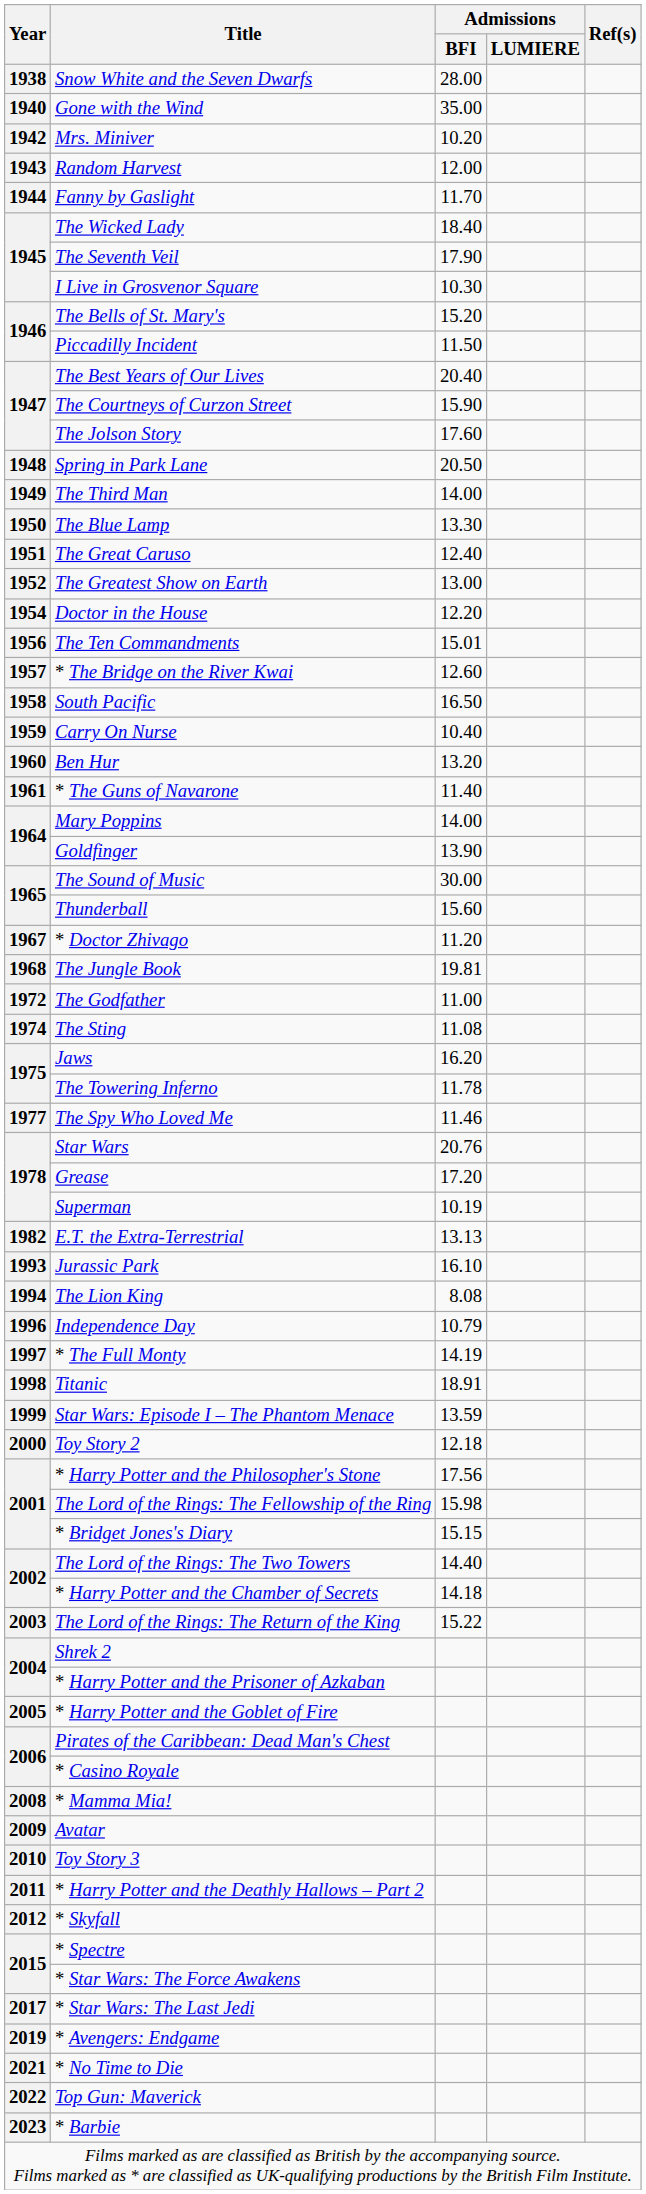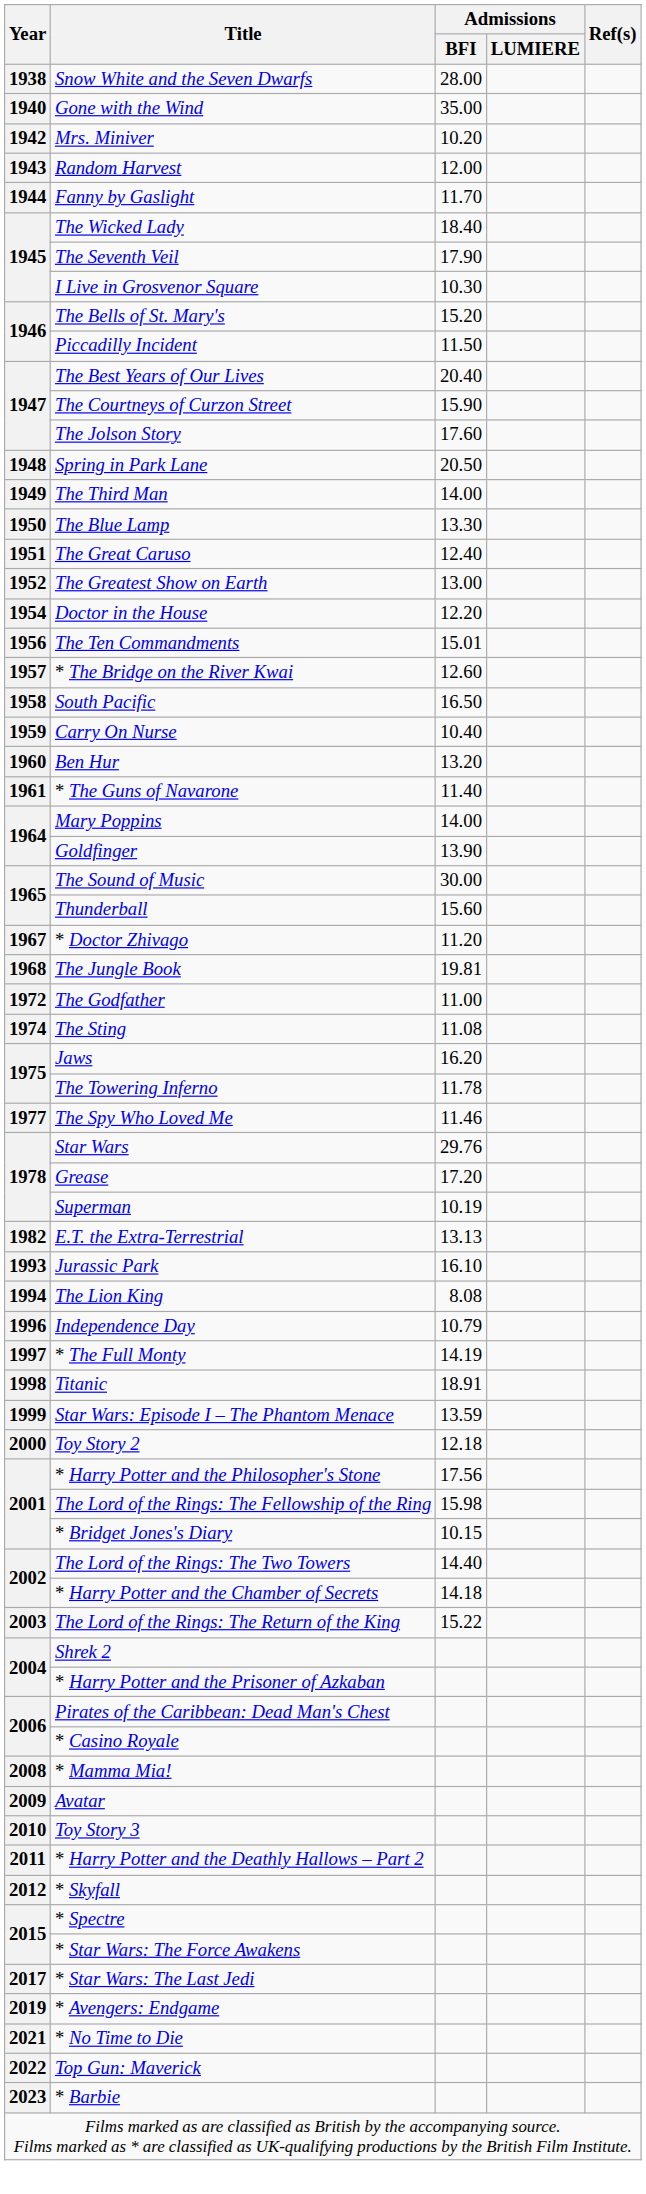 <table class="wikitable sortable plainrowheaders">
 <tr>
 <th scope="col" rowspan="2">Year</th>
 <th scope="col" rowspan="2">Title</th>
 <th colspan="2">Admissions </th>
 <th scope="col" rowspan="2" class="unsortable">Ref(s)</th>
 </tr>
 <tr>
 <th scope="col">BFI</th>
 <th scope="col">LUMIERE</th>
 </tr>
 <tr>
 <th scope="row">1938</th>
 <td> <em><a href='#'>Snow White and the Seven Dwarfs</a></em></td>
 <td align="right">28.00</td>
 <td align="right"></td>
 <td style="text-align:center;"></td>
 </tr>
 <tr>
 <th scope="row">1940</th>
 <td> <em><a href='#'>Gone with the Wind</a></em></td>
 <td align="right">35.00</td>
 <td></td>
 <td style="text-align:center;"></td>
 </tr>
 <tr>
 <th scope="row">1942</th>
 <td> <em><a href='#'>Mrs. Miniver</a></em></td>
 <td align="right">10.20</td>
 <td></td>
 <td style="text-align:center;"></td>
 </tr>
 <tr>
 <th scope="row">1943</th>
 <td scope="row"> <em><a href='#'>Random Harvest</a></em></td>
 <td align="right">12.00</td>
 <td></td>
 <td style="text-align:center;"></td>
 </tr>
 <tr>
 <th scope="row">1944</th>
 <td scope="row"> <em><a href='#'>Fanny by Gaslight</a></em></td>
 <td align="right">11.70</td>
 <td></td>
 <td style="text-align:center;"></td>
 </tr>
 <tr>
 <th scope="row" rowspan="3">1945</th>
 <td> <em><a href='#'>The Wicked Lady</a></em></td>
 <td align="right">18.40</td>
 <td></td>
 <td style="text-align:center;"></td>
 </tr>
 <tr>
 <td> <em><a href='#'>The Seventh Veil</a></em></td>
 <td align="right">17.90</td>
 <td></td>
 <td style="text-align:center;"></td>
 </tr>
 <tr>
 <td> <em><a href='#'>I Live in Grosvenor Square</a></em></td>
 <td align="right">10.30</td>
 <td></td>
 <td style="text-align:center;"></td>
 </tr>
 <tr>
 <th scope="row" rowspan="2">1946</th>
 <td> <em><a href='#'>The Bells of St. Mary's</a></em></td>
 <td align="right">15.20</td>
 <td></td>
 <td style="text-align:center;"></td>
 </tr>
 <tr>
 <td> <em><a href='#'>Piccadilly Incident</a></em></td>
 <td align="right">11.50</td>
 <td></td>
 <td style="text-align:center;"></td>
 </tr>
 <tr>
 <th scope="row" rowspan="3">1947</th>
 <td> <em><a href='#'>The Best Years of Our Lives</a></em></td>
 <td align="right">20.40</td>
 <td></td>
 <td style="text-align:center;"></td>
 </tr>
 <tr>
 <td> <em><a href='#'>The Courtneys of Curzon Street</a></em></td>
 <td align="right">15.90</td>
 <td></td>
 <td style="text-align:center;"></td>
 </tr>
 <tr>
 <td> <em><a href='#'>The Jolson Story</a></em></td>
 <td align="right">17.60</td>
 <td></td>
 <td style="text-align:center;"></td>
 </tr>
 <tr>
 <th scope="row">1948</th>
 <td> <em><a href='#'>Spring in Park Lane</a></em></td>
 <td align="right">20.50</td>
 <td></td>
 <td style="text-align:center;"></td>
 </tr>
 <tr>
 <th scope="row">1949</th>
 <td> <em><a href='#'>The Third Man</a></em></td>
 <td align="right">14.00</td>
 <td></td>
 <td style="text-align:center;"></td>
 </tr>
 <tr>
 <th scope="row">1950</th>
 <td> <em><a href='#'>The Blue Lamp</a></em></td>
 <td align="right">13.30</td>
 <td></td>
 <td style="text-align:center;"></td>
 </tr>
 <tr>
 <th scope="row">1951</th>
 <td> <em><a href='#'>The Great Caruso</a></em></td>
 <td align="right">12.40</td>
 <td></td>
 <td style="text-align:center;"></td>
 </tr>
 <tr>
 <th scope="row">1952</th>
 <td> <em><a href='#'>The Greatest Show on Earth</a></em></td>
 <td align="right">13.00</td>
 <td></td>
 <td style="text-align:center;"></td>
 </tr>
 <tr>
 <th scope="row">1954</th>
 <td> <em><a href='#'>Doctor in the House</a></em></td>
 <td align="right">12.20</td>
 <td></td>
 <td style="text-align:center;"></td>
 </tr>
 <tr>
 <th scope="row">1956</th>
 <td> <em><a href='#'>The Ten Commandments</a></em></td>
 <td align="right">15.01</td>
 <td></td>
 <td style="text-align:center;"></td>
 </tr>
 <tr>
 <th scope="row">1957</th>
 <td>* <em><a href='#'>The Bridge on the River Kwai</a></em></td>
 <td align="right">12.60</td>
 <td></td>
 <td style="text-align:center;"></td>
 </tr>
 <tr>
 <th scope="row">1958</th>
 <td> <em><a href='#'>South Pacific</a></em></td>
 <td align="right">16.50</td>
 <td></td>
 <td style="text-align:center;"></td>
 </tr>
 <tr>
 <th scope="row">1959</th>
 <td> <em><a href='#'>Carry On Nurse</a></em></td>
 <td align="right">10.40</td>
 <td></td>
 <td style="text-align:center;"></td>
 </tr>
 <tr>
 <th scope="row">1960</th>
 <td> <em><a href='#'>Ben Hur</a></em></td>
 <td align="right">13.20</td>
 <td></td>
 <td style="text-align:center;"></td>
 </tr>
 <tr>
 <th scope="row">1961</th>
 <td>* <em><a href='#'>The Guns of Navarone</a></em></td>
 <td align="right">11.40</td>
 <td></td>
 <td style="text-align:center;"></td>
 </tr>
 <tr>
 <th scope="row" rowspan="2">1964</th>
 <td> <em><a href='#'>Mary Poppins</a></em></td>
 <td align="right">14.00</td>
 <td></td>
 <td style="text-align:center;"></td>
 </tr>
 <tr>
 <td> <em><a href='#'>Goldfinger</a></em></td>
 <td align="right">13.90</td>
 <td></td>
 <td style="text-align:center;"></td>
 </tr>
 <tr>
 <th scope="row" rowspan="2">1965</th>
 <td> <em><a href='#'>The Sound of Music</a></em></td>
 <td align="right">30.00</td>
 <td></td>
 <td style="text-align:center;"></td>
 </tr>
 <tr>
 <td> <em><a href='#'>Thunderball</a></em></td>
 <td align="right">15.60</td>
 <td></td>
 <td style="text-align:center;"></td>
 </tr>
 <tr>
 <th scope="row">1967</th>
 <td>* <em><a href='#'>Doctor Zhivago</a></em></td>
 <td align="right">11.20</td>
 <td></td>
 <td style="text-align:center;"></td>
 </tr>
 <tr>
 <th scope="row">1968</th>
 <td> <em><a href='#'>The Jungle Book</a></em></td>
 <td align="right">19.81</td>
 <td></td>
 <td style="text-align:center;"></td>
 </tr>
 <tr>
 <th scope="row">1972</th>
 <td> <em><a href='#'>The Godfather</a></em></td>
 <td align="right">11.00</td>
 <td></td>
 <td style="text-align:center;"></td>
 </tr>
 <tr>
 <th scope="row">1974</th>
 <td> <em><a href='#'>The Sting</a></em></td>
 <td align="right">11.08</td>
 <td></td>
 <td style="text-align:center;"></td>
 </tr>
 <tr>
 <th scope="row" rowspan="2">1975</th>
 <td> <em><a href='#'>Jaws</a></em></td>
 <td align="right">16.20</td>
 <td></td>
 <td style="text-align:center;"></td>
 </tr>
 <tr>
 <td> <em><a href='#'>The Towering Inferno</a></em></td>
 <td align="right">11.78</td>
 <td></td>
 <td style="text-align:center;"></td>
 </tr>
 <tr>
 <th scope="row">1977</th>
 <td> <em><a href='#'>The Spy Who Loved Me</a></em></td>
 <td align="right">11.46</td>
 <td></td>
 <td style="text-align:center;"></td>
 </tr>
 <tr>
 <th scope="row" rowspan="3">1978</th>
 <td> <em><a href='#'>Star Wars</a></em></td>
-<td align="right">20.76</td>
+<td align="right">29.76</td>
 <td></td>
 <td style="text-align:center;"></td>
 </tr>
 <tr>
 <td> <em><a href='#'>Grease</a></em></td>
 <td align="right">17.20</td>
 <td></td>
 <td style="text-align:center;"></td>
 </tr>
 <tr>
 <td> <em><a href='#'>Superman</a></em></td>
 <td align="right">10.19</td>
 <td></td>
 <td style="text-align:center;"></td>
 </tr>
 <tr>
 <th scope="row">1982</th>
 <td> <em><a href='#'>E.T. the Extra-Terrestrial</a></em></td>
 <td align="right">13.13</td>
 <td></td>
 <td style="text-align:center;"></td>
 </tr>
 <tr>
 <th scope="row">1993</th>
 <td> <em><a href='#'>Jurassic Park</a></em></td>
 <td align="right">16.10</td>
 <td></td>
 <td style="text-align:center;"></td>
 </tr>
 <tr>
 <th scope="row">1994</th>
 <td> <em><a href='#'>The Lion King</a></em></td>
 <td align="right">8.08 </td>
 <td align="right"> </td>
 <td style="text-align:center;"></td>
 </tr>
 <tr>
 <th scope="row">1996</th>
 <td> <em><a href='#'>Independence Day</a></em></td>
 <td align="right">10.79</td>
 <td align="right"></td>
 <td style="text-align:center;"></td>
 </tr>
 <tr>
 <th scope="row">1997</th>
 <td>* <em><a href='#'>The Full Monty</a></em></td>
 <td align="right">14.19</td>
 <td align="right"></td>
 <td style="text-align:center;"></td>
 </tr>
 <tr>
 <th scope="row">1998</th>
 <td> <em><a href='#'>Titanic</a></em></td>
 <td align="right">18.91</td>
 <td align="right"></td>
 <td style="text-align:center;"></td>
 </tr>
 <tr>
 <th scope="row">1999</th>
 <td> <em><a href='#'>Star Wars: Episode I – The Phantom Menace</a></em></td>
 <td align="right">13.59</td>
 <td align="right"></td>
 <td style="text-align:center;"></td>
 </tr>
 <tr>
 <th scope="row">2000</th>
 <td> <em><a href='#'>Toy Story 2</a></em></td>
 <td align="right">12.18</td>
 <td align="right"></td>
 <td style="text-align:center;"></td>
 </tr>
 <tr>
 <th scope="row" rowspan="3">2001</th>
 <td>* <em><a href='#'>Harry Potter and the Philosopher's Stone</a></em></td>
 <td align="right">17.56</td>
 <td align="right"></td>
 <td style="text-align:center;"></td>
 </tr>
 <tr>
 <td> <em><a href='#'>The Lord of the Rings: The Fellowship of the Ring</a></em></td>
 <td align="right">15.98</td>
 <td align="right"></td>
 <td style="text-align:center;"></td>
 </tr>
 <tr>
 <td>* <em><a href='#'>Bridget Jones's Diary</a></em></td>
-<td align="right">15.15</td>
+<td align="right">10.15</td>
 <td align="right"></td>
 <td style="text-align:center;"></td>
 </tr>
 <tr>
 <th scope="row" rowspan="2">2002</th>
 <td> <em><a href='#'>The Lord of the Rings: The Two Towers</a></em></td>
 <td align="right">14.40</td>
 <td align="right"></td>
 <td style="text-align:center;"></td>
 </tr>
 <tr>
 <td>* <em><a href='#'>Harry Potter and the Chamber of Secrets</a></em></td>
 <td align="right">14.18</td>
 <td align="right"></td>
 <td style="text-align:center;"></td>
 </tr>
 <tr>
 <th scope="row">2003</th>
 <td> <em><a href='#'>The Lord of the Rings: The Return of the King</a></em></td>
 <td align="right">15.22</td>
 <td align="right"></td>
 <td style="text-align:center;"></td>
 </tr>
 <tr>
 <th scope="row" rowspan="2">2004</th>
 <td> <em><a href='#'>Shrek 2</a></em></td>
 <td></td>
 <td align="right"></td>
 <td style="text-align:center;"></td>
 </tr>
 <tr>
 <td>* <em><a href='#'>Harry Potter and the Prisoner of Azkaban</a></em></td>
-<td></td>
-<td align="right"></td>
-<td style="text-align:center;"></td>
-</tr>
-<tr>
-<th scope="row">2005</th>
-<td>* <em><a href='#'>Harry Potter and the Goblet of Fire</a></em></td>
 <td></td>
 <td align="right"></td>
 <td style="text-align:center;"></td>
 </tr>
 <tr>
 <th scope="row" rowspan="2">2006</th>
 <td> <em><a href='#'>Pirates of the Caribbean: Dead Man's Chest</a></em></td>
 <td></td>
 <td align="right"></td>
 <td style="text-align:center;"></td>
 </tr>
 <tr>
 <td>* <em><a href='#'>Casino Royale</a></em></td>
 <td></td>
 <td align="right"></td>
 <td style="text-align:center;"></td>
 </tr>
 <tr>
 <th scope="row">2008</th>
 <td>* <em><a href='#'>Mamma Mia!</a></em></td>
 <td></td>
 <td align="right"></td>
 <td style="text-align:center;"></td>
 </tr>
 <tr>
 <th scope="row">2009</th>
 <td> <em><a href='#'>Avatar</a></em></td>
 <td></td>
 <td align="right"></td>
 <td style="text-align:center;"></td>
 </tr>
 <tr>
 <th scope="row">2010</th>
 <td> <em><a href='#'>Toy Story 3</a></em></td>
 <td></td>
 <td align="right"></td>
 <td style="text-align:center;"></td>
 </tr>
 <tr>
 <th scope="row">2011</th>
 <td>* <em><a href='#'>Harry Potter and the Deathly Hallows – Part 2</a></em></td>
 <td></td>
 <td align="right"></td>
 <td style="text-align:center;"></td>
 </tr>
 <tr>
 <th scope="row">2012</th>
 <td>* <em><a href='#'>Skyfall</a></em></td>
 <td></td>
 <td align="right"></td>
 <td style="text-align:center;"></td>
 </tr>
 <tr>
 <th scope="row" rowspan="2">2015</th>
 <td>* <em><a href='#'>Spectre</a></em></td>
 <td></td>
 <td align="right"></td>
 <td style="text-align:center;"></td>
 </tr>
 <tr>
 <td>*  <em><a href='#'>Star Wars: The Force Awakens</a></em></td>
 <td></td>
 <td align="right"></td>
 <td style="text-align:center;"></td>
 </tr>
 <tr>
 <th scope="row">2017</th>
 <td scope="row">* <em><a href='#'>Star Wars: The Last Jedi</a></em></td>
 <td></td>
 <td align="right"></td>
 <td style="text-align:center;"></td>
 </tr>
 <tr>
 <th scope="row">2019</th>
 <td scope="row">* <em><a href='#'>Avengers: Endgame</a></em></td>
 <td></td>
 <td align="right"></td>
 <td style="text-align:center;"></td>
 </tr>
 <tr>
 <th scope="row">2021</th>
 <td>* <em><a href='#'>No Time to Die</a></em></td>
 <td></td>
 <td align="right"></td>
 <td style="text-align:center;"></td>
 </tr>
 <tr>
 <th scope="row">2022</th>
 <td> <em><a href='#'>Top Gun: Maverick</a></em></td>
 <td></td>
 <td align="right"></td>
 <td style="text-align:center;"></td>
 </tr>
 <tr>
 <th scope="row">2023</th>
 <td>* <em><a href='#'>Barbie</a></em></td>
 <td></td>
 <td align="right"></td>
 <td style="text-align:center;"></td>
 </tr>
 <tr class="sortbottom" style="text-align:center; font-size:90%">
 <td colspan="5"><em>Films marked as  are classified as British by the accompanying source.<br>Films marked as * are classified as UK-qualifying productions by the British Film Institute.</em></td>
 </tr>
 </table>
